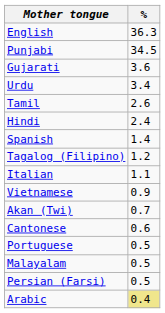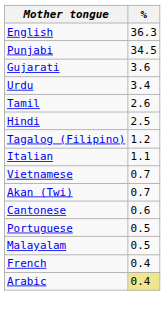 <table class="wikitable" style="float:left;">
 <tr>
 <th><em>Mother tongue</em></th>
 <th><em>%</em></th>
 </tr>
 <tr>
 <td><a href='#'>English</a></td>
 <td>36.3</td>
 </tr>
 <tr>
 <td><a href='#'>Punjabi</a></td>
 <td>34.5</td>
 </tr>
 <tr>
 <td><a href='#'>Gujarati</a></td>
 <td>3.6</td>
 </tr>
 <tr>
 <td><a href='#'>Urdu</a></td>
 <td>3.4</td>
 </tr>
 <tr>
 <td><a href='#'>Tamil</a></td>
 <td>2.6</td>
 </tr>
 <tr>
 <td><a href='#'>Hindi</a></td>
-<td>2.4</td>
-</tr>
-<tr>
-<td><a href='#'>Spanish</a></td>
-<td>1.4</td>
+<td>2.5</td>
 </tr>
 <tr>
 <td><a href='#'>Tagalog (Filipino)</a></td>
 <td>1.2</td>
 </tr>
 <tr>
 <td><a href='#'>Italian</a></td>
 <td>1.1</td>
 </tr>
 <tr>
 <td><a href='#'>Vietnamese</a></td>
-<td>0.9</td>
+<td>0.7</td>
 </tr>
 <tr>
 <td><a href='#'>Akan (Twi)</a></td>
 <td>0.7</td>
 </tr>
 <tr>
 <td><a href='#'>Cantonese</a></td>
 <td>0.6</td>
 </tr>
 <tr>
 <td><a href='#'>Portuguese</a></td>
 <td>0.5</td>
 </tr>
 <tr>
 <td><a href='#'>Malayalam</a></td>
 <td>0.5</td>
 </tr>
 <tr>
-<td><a href='#'>Persian (Farsi)</a></td>
-<td>0.5</td>
+<td><a href='#'>French</a></td>
+<td>0.4</td>
 </tr>
 <tr>
 <td><a href='#'>Arabic</a></td>
 <td style="background: khaki;">0.4</td>
 </tr>
 </table>
